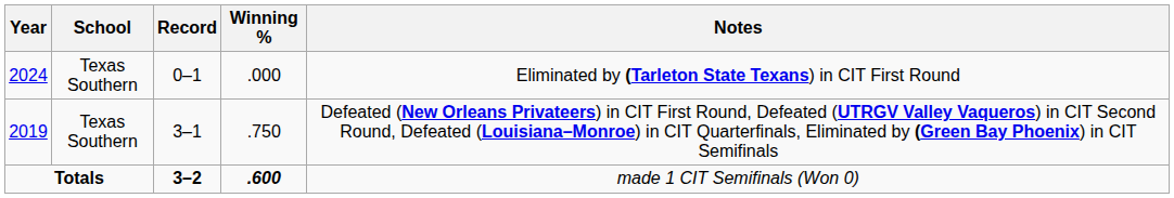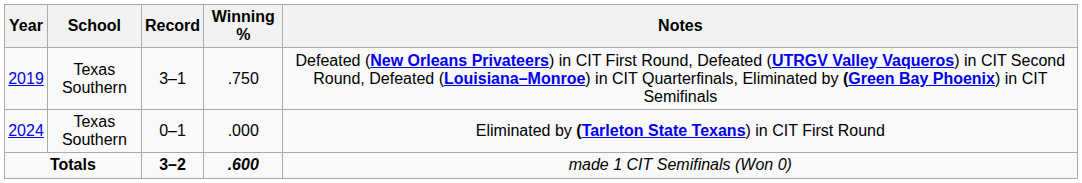 <table cellpadding="1" border="1" cellspacing="0" width="85%" class="wikitable">
 <tr>
 <th>Year</th>
 <th>School</th>
 <th>Record</th>
 <th>Winning %</th>
 <th>Notes</th>
 </tr>
 <tr align="center">
+<td><a href='#'>2019</a></td>
+<td>Texas Southern</td>
+<td>3–1</td>
+<td>.750</td>
+<td>Defeated (<strong><a href='#'>New Orleans Privateers</a></strong>) in CIT First Round, Defeated (<strong><a href='#'>UTRGV Valley Vaqueros</a></strong>) in CIT Second Round, Defeated (<strong><a href='#'>Louisiana–Monroe</a></strong>) in CIT Quarterfinals, Eliminated by <strong>(<a href='#'>Green Bay Phoenix</a></strong>) in CIT Semifinals</td>
+</tr>
+<tr align="center">
 <td><a href='#'>2024</a></td>
 <td>Texas Southern</td>
 <td>0–1</td>
 <td>.000</td>
 <td>Eliminated by <strong>(<a href='#'>Tarleton State Texans</a></strong>) in CIT First Round</td>
-</tr>
-<tr align="center">
-<td><a href='#'>2019</a></td>
-<td>Texas Southern</td>
-<td>3–1</td>
-<td>.750</td>
-<td>Defeated (<strong><a href='#'>New Orleans Privateers</a></strong>) in CIT First Round, Defeated (<strong><a href='#'>UTRGV Valley Vaqueros</a></strong>) in CIT Second Round, Defeated (<strong><a href='#'>Louisiana–Monroe</a></strong>) in CIT Quarterfinals, Eliminated by <strong>(<a href='#'>Green Bay Phoenix</a></strong>) in CIT Semifinals</td>
 </tr>
 <tr align="center">
 <td colspan="2"><strong>Totals</strong></td>
 <td><strong>3–2</strong></td>
 <td><strong><em>.600</em></strong></td>
 <td><em> made 1 CIT Semifinals  (Won 0)</em></td>
 </tr>
 </table>
